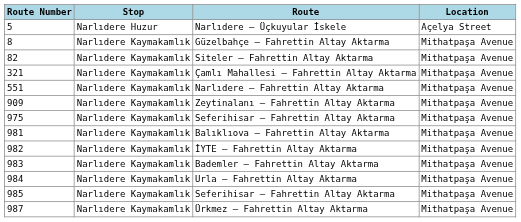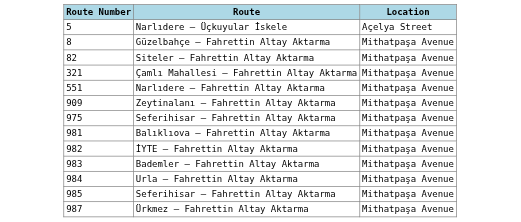 <table class="toccolours" border="1" cellpadding="3" style="margin:1em auto; border-collapse:collapse;">
 <tr style="background:lightblue;">
 <th>Route Number</th>
-<th>Stop</th>
 <th>Route</th>
 <th>Location</th>
 </tr>
 <tr>
 <td>5</td>
-<td>Narlıdere Huzur</td>
 <td>Narlıdere — Üçkuyular İskele</td>
 <td>Açelya Street</td>
 </tr>
 <tr>
 <td>8</td>
-<td>Narlıdere Kaymakamlık</td>
 <td>Güzelbahçe — Fahrettin Altay Aktarma</td>
 <td>Mithatpaşa Avenue</td>
 </tr>
 <tr>
 <td>82</td>
-<td>Narlıdere Kaymakamlık</td>
 <td>Siteler — Fahrettin Altay Aktarma</td>
 <td>Mithatpaşa Avenue</td>
 </tr>
 <tr>
 <td>321</td>
-<td>Narlıdere Kaymakamlık</td>
 <td>Çamlı Mahallesi — Fahrettin Altay Aktarma</td>
 <td>Mithatpaşa Avenue</td>
 </tr>
 <tr>
 <td>551</td>
-<td>Narlıdere Kaymakamlık</td>
 <td>Narlıdere — Fahrettin Altay Aktarma</td>
 <td>Mithatpaşa Avenue</td>
 </tr>
 <tr>
 <td>909</td>
-<td>Narlıdere Kaymakamlık</td>
 <td>Zeytinalanı — Fahrettin Altay Aktarma</td>
 <td>Mithatpaşa Avenue</td>
 </tr>
 <tr>
 <td>975</td>
-<td>Narlıdere Kaymakamlık</td>
 <td>Seferihisar — Fahrettin Altay Aktarma</td>
 <td>Mithatpaşa Avenue</td>
 </tr>
 <tr>
 <td>981</td>
-<td>Narlıdere Kaymakamlık</td>
 <td>Balıklıova — Fahrettin Altay Aktarma</td>
 <td>Mithatpaşa Avenue</td>
 </tr>
 <tr>
 <td>982</td>
-<td>Narlıdere Kaymakamlık</td>
 <td>İYTE — Fahrettin Altay Aktarma</td>
 <td>Mithatpaşa Avenue</td>
 </tr>
 <tr>
 <td>983</td>
-<td>Narlıdere Kaymakamlık</td>
 <td>Bademler — Fahrettin Altay Aktarma</td>
 <td>Mithatpaşa Avenue</td>
 </tr>
 <tr>
 <td>984</td>
-<td>Narlıdere Kaymakamlık</td>
 <td>Urla — Fahrettin Altay Aktarma</td>
 <td>Mithatpaşa Avenue</td>
 </tr>
 <tr>
 <td>985</td>
-<td>Narlıdere Kaymakamlık</td>
 <td>Seferihisar — Fahrettin Altay Aktarma</td>
 <td>Mithatpaşa Avenue</td>
 </tr>
 <tr>
 <td>987</td>
-<td>Narlıdere Kaymakamlık</td>
 <td>Ürkmez — Fahrettin Altay Aktarma</td>
 <td>Mithatpaşa Avenue</td>
 </tr>
 </table>
